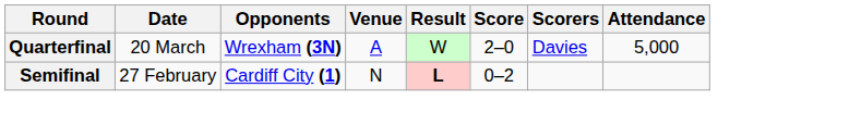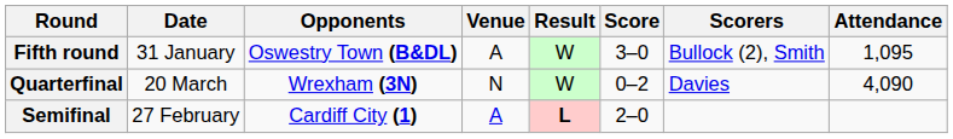 <table class="wikitable" style="text-align:center">
 <tr>
 <th>Round</th>
 <th>Date</th>
 <th>Opponents</th>
 <th>Venue</th>
 <th>Result</th>
 <th>Score</th>
 <th>Scorers</th>
 <th>Attendance</th>
 </tr>
 <tr>
+<th>Fifth round</th>
+<td>31 January</td>
+<td><a href='#'>Oswestry Town</a> <strong>(<a href='#'>B&DL</a>)</strong></td>
+<td>A</td>
+<td style="background-color:#CCFFCC">W</td>
+<td>3–0</td>
+<td align="left"><a href='#'>Bullock</a> (2), <a href='#'>Smith</a></td>
+<td>1,095</td>
+</tr>
+<tr>
 <th>Quarterfinal</th>
 <td>20 March</td>
 <td><a href='#'>Wrexham</a> <strong>(<a href='#'>3N</a>)</strong></td>
-<td><a href='#'>A</a></td>
+<td>N</td>
 <td style="background-color:#CCFFCC">W</td>
-<td>2–0</td>
+<td>0–2</td>
 <td align="left"><a href='#'>Davies</a></td>
-<td>5,000</td>
+<td>4,090</td>
 </tr>
 <tr>
 <th>Semifinal</th>
 <td>27 February</td>
 <td><a href='#'>Cardiff City</a> <strong>(<a href='#'>1</a>)</strong></td>
-<td>N</td>
+<td><a href='#'>A</a></td>
 <td style="background-color:#FFCCCC"><strong>L</strong></td>
-<td>0–2</td>
+<td>2–0</td>
 <td align="left"></td>
 <td></td>
 </tr>
 </table>
